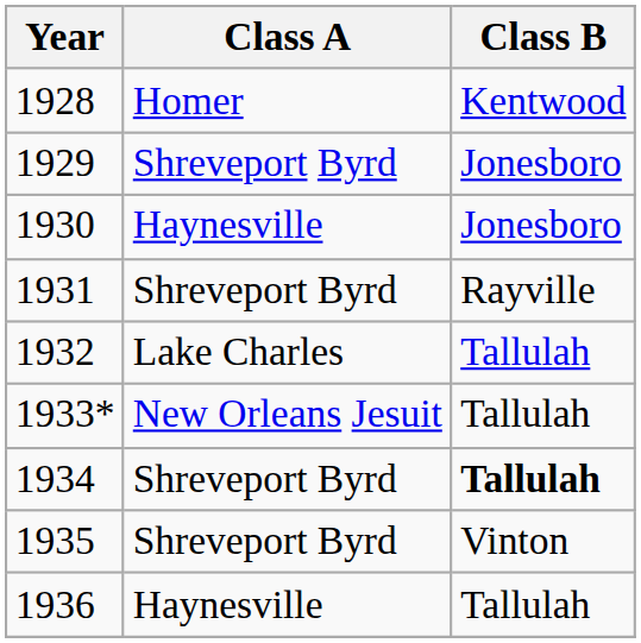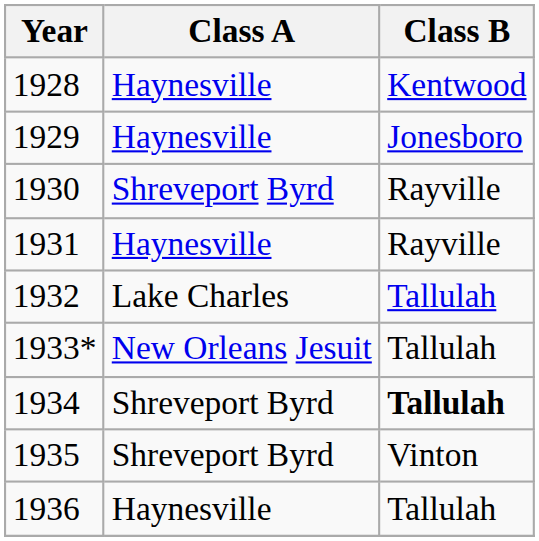 <table class="wikitable sortable">
 <tr>
 <th>Year</th>
 <th>Class A</th>
 <th>Class B</th>
 </tr>
 <tr>
 <td>1928</td>
-<td><a href='#'>Homer</a></td>
+<td><a href='#'>Haynesville</a></td>
 <td><a href='#'>Kentwood</a></td>
 </tr>
 <tr>
 <td>1929</td>
-<td><a href='#'>Shreveport</a> <a href='#'>Byrd</a></td>
+<td><a href='#'>Haynesville</a></td>
 <td><a href='#'>Jonesboro</a></td>
 </tr>
 <tr>
 <td>1930</td>
-<td><a href='#'>Haynesville</a></td>
-<td><a href='#'>Jonesboro</a></td>
+<td><a href='#'>Shreveport</a> <a href='#'>Byrd</a></td>
+<td>Rayville</td>
 </tr>
 <tr>
 <td>1931</td>
-<td>Shreveport Byrd</td>
+<td><a href='#'>Haynesville</a></td>
 <td>Rayville</td>
 </tr>
 <tr>
 <td>1932</td>
 <td>Lake Charles</td>
 <td><a href='#'>Tallulah</a></td>
 </tr>
 <tr>
 <td>1933*</td>
 <td><a href='#'>New Orleans</a> <a href='#'>Jesuit</a></td>
 <td>Tallulah</td>
 </tr>
 <tr>
 <td>1934</td>
 <td>Shreveport Byrd</td>
 <td><strong>Tallulah</strong></td>
 </tr>
 <tr>
 <td>1935</td>
 <td>Shreveport Byrd</td>
 <td>Vinton</td>
 </tr>
 <tr>
 <td>1936</td>
 <td>Haynesville</td>
 <td>Tallulah</td>
 </tr>
 <tr>
 </tr>
 </table>
